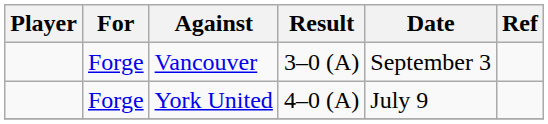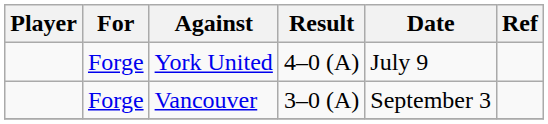 <table class="wikitable">
 <tr>
 <th>Player</th>
 <th>For</th>
 <th>Against</th>
 <th>Result</th>
 <th>Date</th>
 <th>Ref</th>
 </tr>
 <tr>
 <td> </td>
 <td><a href='#'>Forge</a></td>
+<td><a href='#'>York United</a></td>
+<td>4–0 (A)</td>
+<td>July 9</td>
+<td></td>
+</tr>
+<tr>
+<td> </td>
+<td><a href='#'>Forge</a></td>
 <td><a href='#'>Vancouver</a></td>
 <td>3–0 (A)</td>
 <td>September 3</td>
 <td></td>
 </tr>
 <tr>
-<td> </td>
-<td><a href='#'>Forge</a></td>
-<td><a href='#'>York United</a></td>
-<td>4–0 (A)</td>
-<td>July 9</td>
-<td></td>
-</tr>
-<tr>
 </tr>
 </table>
